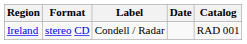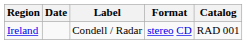 <table class="wikitable">
 <tr>
 <th>Region</th>
+<th>Date</th>
+<th>Label</th>
 <th>Format</th>
-<th>Label</th>
-<th>Date</th>
 <th>Catalog</th>
 </tr>
 <tr>
 <td rowspan="1"><a href='#'>Ireland</a></td>
+<td rowspan="1"></td>
+<td rowspan="1">Condell / Radar</td>
 <td><a href='#'>stereo</a> <a href='#'>CD</a></td>
-<td rowspan="1">Condell / Radar</td>
-<td rowspan="1"></td>
 <td>RAD 001</td>
 </tr>
 </table>
